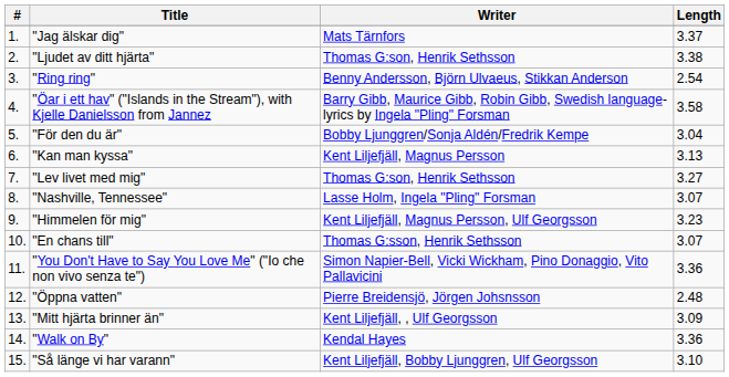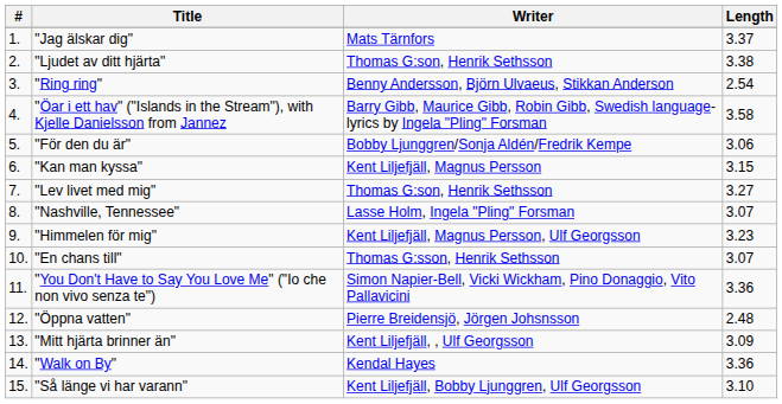 <table class="wikitable">
 <tr>
 <th>#</th>
 <th>Title</th>
 <th>Writer</th>
 <th>Length</th>
 </tr>
 <tr bgcolor="#ebf5ff">
 </tr>
 <tr>
 <td>1.</td>
 <td>"Jag älskar dig"</td>
 <td><a href='#'>Mats Tärnfors</a></td>
 <td>3.37</td>
 </tr>
 <tr>
 <td>2.</td>
 <td>"Ljudet av ditt hjärta"</td>
 <td><a href='#'>Thomas G:son</a>, <a href='#'>Henrik Sethsson</a></td>
 <td>3.38</td>
 </tr>
 <tr>
 <td>3.</td>
 <td>"<a href='#'>Ring ring</a>"</td>
 <td><a href='#'>Benny Andersson</a>, <a href='#'>Björn Ulvaeus</a>, <a href='#'>Stikkan Anderson</a></td>
 <td>2.54</td>
 </tr>
 <tr>
 <td>4.</td>
 <td>"<a href='#'>Öar i ett hav</a>" ("Islands in the Stream"), with <a href='#'>Kjelle Danielsson</a> from <a href='#'>Jannez</a></td>
 <td><a href='#'>Barry Gibb</a>, <a href='#'>Maurice Gibb</a>, <a href='#'>Robin Gibb</a>, <a href='#'>Swedish language</a>-lyrics by <a href='#'>Ingela "Pling" Forsman</a></td>
 <td>3.58</td>
 </tr>
 <tr>
 <td>5.</td>
 <td>"För den du är"</td>
 <td><a href='#'>Bobby Ljunggren</a>/<a href='#'>Sonja Aldén</a>/<a href='#'>Fredrik Kempe</a></td>
-<td>3.04</td>
+<td>3.06</td>
 </tr>
 <tr>
 <td>6.</td>
 <td>"Kan man kyssa"</td>
 <td><a href='#'>Kent Liljefjäll</a>, <a href='#'>Magnus Persson</a></td>
-<td>3.13</td>
+<td>3.15</td>
 </tr>
 <tr>
 <td>7.</td>
 <td>"Lev livet med mig"</td>
 <td><a href='#'>Thomas G:son</a>, <a href='#'>Henrik Sethsson</a></td>
 <td>3.27</td>
 </tr>
 <tr>
 <td>8.</td>
 <td>"Nashville, Tennessee"</td>
 <td><a href='#'>Lasse Holm</a>, <a href='#'>Ingela "Pling" Forsman</a></td>
 <td>3.07</td>
 </tr>
 <tr>
 <td>9.</td>
 <td>"Himmelen för mig"</td>
 <td><a href='#'>Kent Liljefjäll</a>, <a href='#'>Magnus Persson</a>, <a href='#'>Ulf Georgsson</a></td>
 <td>3.23</td>
 </tr>
 <tr>
 <td>10.</td>
 <td>"En chans till"</td>
 <td><a href='#'>Thomas G:sson</a>, <a href='#'>Henrik Sethsson</a></td>
 <td>3.07</td>
 </tr>
 <tr>
 <td>11.</td>
 <td>"<a href='#'>You Don't Have to Say You Love Me</a>" ("Io che non vivo senza te")</td>
 <td><a href='#'>Simon Napier-Bell</a>, <a href='#'>Vicki Wickham</a>, <a href='#'>Pino Donaggio</a>, <a href='#'>Vito Pallavicini</a></td>
 <td>3.36</td>
 </tr>
 <tr>
 <td>12.</td>
 <td>"Öppna vatten"</td>
 <td><a href='#'>Pierre Breidensjö</a>, <a href='#'>Jörgen Johsnsson</a></td>
 <td>2.48</td>
 </tr>
 <tr>
 <td>13.</td>
 <td>"Mitt hjärta brinner än"</td>
 <td><a href='#'>Kent Liljefjäll</a>, , <a href='#'>Ulf Georgsson</a></td>
 <td>3.09</td>
 </tr>
 <tr>
 <td>14.</td>
 <td>"<a href='#'>Walk on By</a>"</td>
 <td><a href='#'>Kendal Hayes</a></td>
 <td>3.36</td>
 </tr>
 <tr>
 <td>15.</td>
 <td>"Så länge vi har varann"</td>
 <td><a href='#'>Kent Liljefjäll</a>, <a href='#'>Bobby Ljunggren</a>, <a href='#'>Ulf Georgsson</a></td>
 <td>3.10</td>
 </tr>
 </table>
